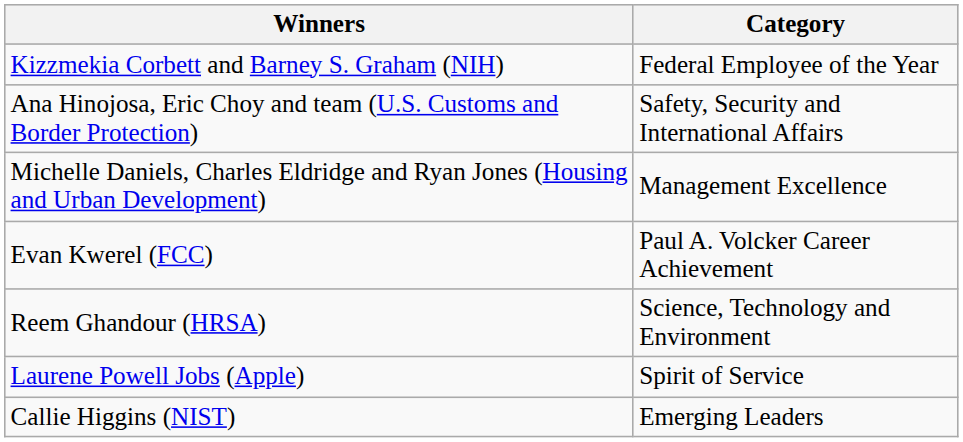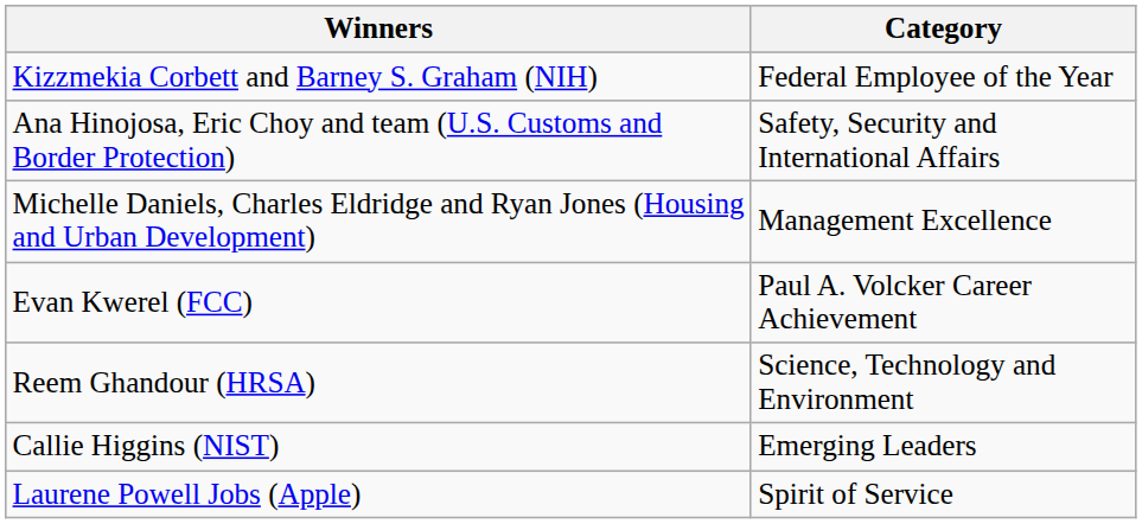 <table class="wikitable sortable mw-collapsible">
 <tr>
 <th>Winners</th>
 <th>Category</th>
 </tr>
 <tr>
 <td><a href='#'>Kizzmekia Corbett</a> and <a href='#'>Barney S. Graham</a> (<a href='#'>NIH</a>)</td>
 <td>Federal Employee of the Year</td>
 </tr>
 <tr>
 <td>Ana Hinojosa, Eric Choy and team (<a href='#'>U.S. Customs and Border Protection</a>)</td>
 <td>Safety, Security and International Affairs</td>
 </tr>
 <tr>
 <td>Michelle Daniels, Charles Eldridge and Ryan Jones (<a href='#'>Housing and Urban Development</a>)</td>
 <td>Management Excellence</td>
 </tr>
 <tr>
 <td>Evan Kwerel (<a href='#'>FCC</a>)</td>
 <td>Paul A. Volcker Career Achievement</td>
 </tr>
 <tr>
 <td>Reem Ghandour (<a href='#'>HRSA</a>)</td>
 <td>Science, Technology and Environment</td>
 </tr>
 <tr>
+<td>Callie Higgins (<a href='#'>NIST</a>)</td>
+<td>Emerging Leaders</td>
+</tr>
+<tr>
 <td><a href='#'>Laurene Powell Jobs</a> (<a href='#'>Apple</a>)</td>
 <td>Spirit of Service</td>
 </tr>
-<tr>
-<td>Callie Higgins (<a href='#'>NIST</a>)</td>
-<td>Emerging Leaders</td>
-</tr>
 </table>
